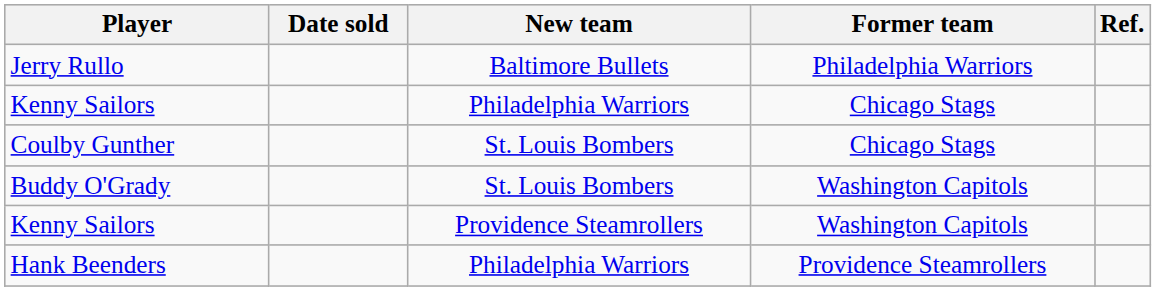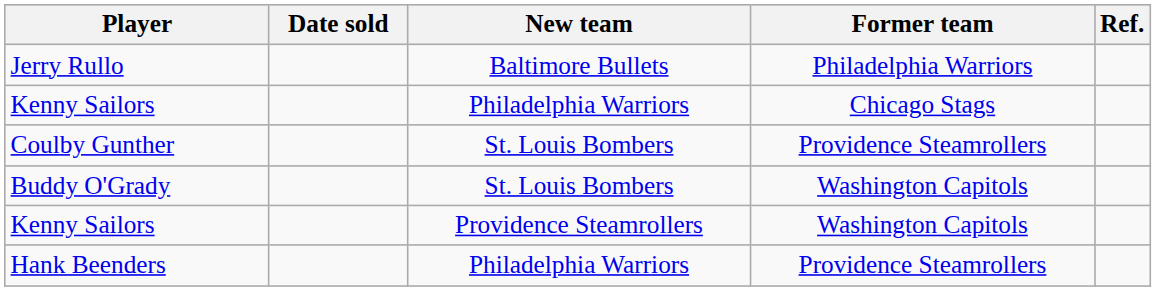 <table class="wikitable" style="text-align:center">
 <tr>
 <th style="width:160px">Player</th>
 <th style="width:80px">Date sold</th>
 <th style="width:210px">New team</th>
 <th style="width:210px">Former team</th>
 <th class="unsortable">Ref.</th>
 </tr>
 <tr>
 <td align=left><a href='#'>Jerry Rullo</a></td>
 <td></td>
 <td><a href='#'>Baltimore Bullets</a></td>
 <td><a href='#'>Philadelphia Warriors</a></td>
 <td></td>
 </tr>
 <tr>
 <td align=left><a href='#'>Kenny Sailors</a></td>
 <td></td>
 <td><a href='#'>Philadelphia Warriors</a></td>
 <td><a href='#'>Chicago Stags</a></td>
 <td></td>
 </tr>
 <tr>
 <td align=left><a href='#'>Coulby Gunther</a></td>
 <td></td>
 <td><a href='#'>St. Louis Bombers</a></td>
-<td><a href='#'>Chicago Stags</a></td>
+<td><a href='#'>Providence Steamrollers</a></td>
 <td></td>
 </tr>
 <tr>
 <td align=left><a href='#'>Buddy O'Grady</a></td>
 <td></td>
 <td><a href='#'>St. Louis Bombers</a></td>
 <td><a href='#'>Washington Capitols</a></td>
 <td></td>
 </tr>
 <tr>
 <td align=left><a href='#'>Kenny Sailors</a></td>
 <td></td>
 <td><a href='#'>Providence Steamrollers</a></td>
 <td><a href='#'>Washington Capitols</a></td>
 <td></td>
 </tr>
 <tr>
 <td align=left><a href='#'>Hank Beenders</a></td>
 <td></td>
 <td><a href='#'>Philadelphia Warriors</a></td>
 <td><a href='#'>Providence Steamrollers</a></td>
 <td></td>
 </tr>
 </table>
